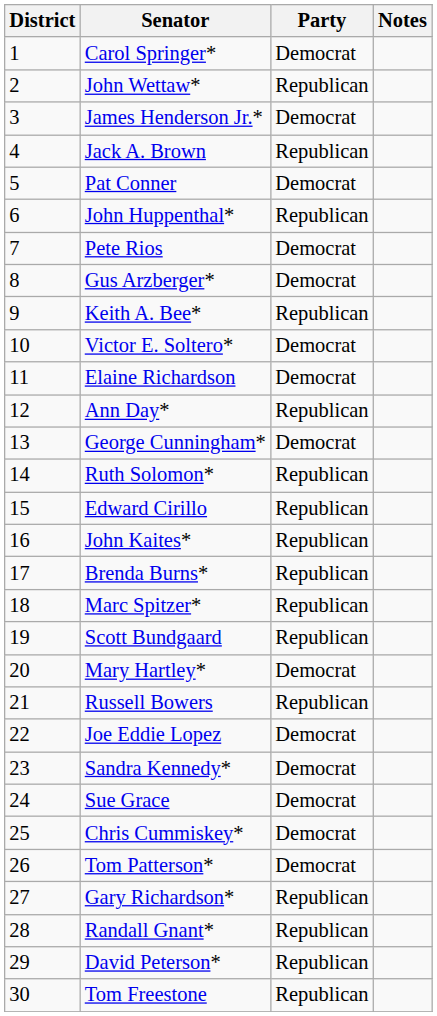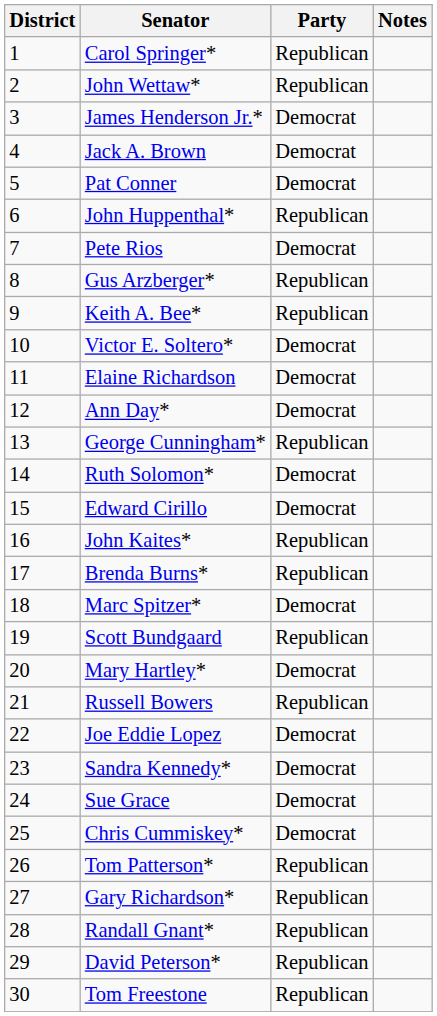 <table class=wikitable>
 <tr>
 <th>District</th>
 <th>Senator</th>
 <th>Party</th>
 <th>Notes</th>
 </tr>
 <tr>
 <td>1</td>
 <td><a href='#'>Carol Springer</a>*</td>
-<td>Democrat</td>
+<td>Republican</td>
 <td></td>
 </tr>
 <tr>
 <td>2</td>
 <td><a href='#'>John Wettaw</a>*</td>
 <td>Republican</td>
 <td></td>
 </tr>
 <tr>
 <td>3</td>
 <td><a href='#'>James Henderson Jr.</a>*</td>
 <td>Democrat</td>
 <td></td>
 </tr>
 <tr>
 <td>4</td>
 <td><a href='#'>Jack A. Brown</a></td>
-<td>Republican</td>
+<td>Democrat</td>
 <td></td>
 </tr>
 <tr>
 <td>5</td>
 <td><a href='#'>Pat Conner</a></td>
 <td>Democrat</td>
 <td></td>
 </tr>
 <tr>
 <td>6</td>
 <td><a href='#'>John Huppenthal</a>*</td>
 <td>Republican</td>
 <td></td>
 </tr>
 <tr>
 <td>7</td>
 <td><a href='#'>Pete Rios</a></td>
 <td>Democrat</td>
 <td></td>
 </tr>
 <tr>
 <td>8</td>
 <td><a href='#'>Gus Arzberger</a>*</td>
-<td>Democrat</td>
+<td>Republican</td>
 <td></td>
 </tr>
 <tr>
 <td>9</td>
 <td><a href='#'>Keith A. Bee</a>*</td>
 <td>Republican</td>
 <td></td>
 </tr>
 <tr>
 <td>10</td>
 <td><a href='#'>Victor E. Soltero</a>*</td>
 <td>Democrat</td>
 <td></td>
 </tr>
 <tr>
 <td>11</td>
 <td><a href='#'>Elaine Richardson</a></td>
 <td>Democrat</td>
 <td></td>
 </tr>
 <tr>
 <td>12</td>
 <td><a href='#'>Ann Day</a>*</td>
-<td>Republican</td>
+<td>Democrat</td>
 <td></td>
 </tr>
 <tr>
 <td>13</td>
 <td><a href='#'>George Cunningham</a>*</td>
-<td>Democrat</td>
+<td>Republican</td>
 <td></td>
 </tr>
 <tr>
 <td>14</td>
 <td><a href='#'>Ruth Solomon</a>*</td>
-<td>Republican</td>
+<td>Democrat</td>
 <td></td>
 </tr>
 <tr>
 <td>15</td>
 <td><a href='#'>Edward Cirillo</a></td>
-<td>Republican</td>
+<td>Democrat</td>
 <td></td>
 </tr>
 <tr>
 <td>16</td>
 <td><a href='#'>John Kaites</a>*</td>
 <td>Republican</td>
 <td></td>
 </tr>
 <tr>
 <td>17</td>
 <td><a href='#'>Brenda Burns</a>*</td>
 <td>Republican</td>
 <td></td>
 </tr>
 <tr>
 <td>18</td>
 <td><a href='#'>Marc Spitzer</a>*</td>
-<td>Republican</td>
+<td>Democrat</td>
 <td></td>
 </tr>
 <tr>
 <td>19</td>
 <td><a href='#'>Scott Bundgaard</a></td>
 <td>Republican</td>
 <td></td>
 </tr>
 <tr>
 <td>20</td>
 <td><a href='#'>Mary Hartley</a>*</td>
 <td>Democrat</td>
 <td></td>
 </tr>
 <tr>
 <td>21</td>
 <td><a href='#'>Russell Bowers</a></td>
 <td>Republican</td>
 <td></td>
 </tr>
 <tr>
 <td>22</td>
 <td><a href='#'>Joe Eddie Lopez</a></td>
 <td>Democrat</td>
 <td></td>
 </tr>
 <tr>
 <td>23</td>
 <td><a href='#'>Sandra Kennedy</a>*</td>
 <td>Democrat</td>
 <td></td>
 </tr>
 <tr>
 <td>24</td>
 <td><a href='#'>Sue Grace</a></td>
 <td>Democrat</td>
 <td></td>
 </tr>
 <tr>
 <td>25</td>
 <td><a href='#'>Chris Cummiskey</a>*</td>
 <td>Democrat</td>
 <td></td>
 </tr>
 <tr>
 <td>26</td>
 <td><a href='#'>Tom Patterson</a>*</td>
-<td>Democrat</td>
+<td>Republican</td>
 <td></td>
 </tr>
 <tr>
 <td>27</td>
 <td><a href='#'>Gary Richardson</a>*</td>
 <td>Republican</td>
 <td></td>
 </tr>
 <tr>
 <td>28</td>
 <td><a href='#'>Randall Gnant</a>*</td>
 <td>Republican</td>
 <td></td>
 </tr>
 <tr>
 <td>29</td>
 <td><a href='#'>David Peterson</a>*</td>
 <td>Republican</td>
 <td></td>
 </tr>
 <tr>
 <td>30</td>
 <td><a href='#'>Tom Freestone</a></td>
 <td>Republican</td>
 <td></td>
 </tr>
 <tr>
 </tr>
 </table>
